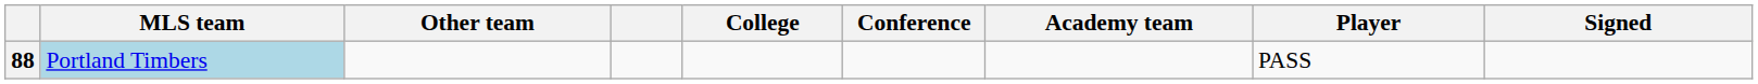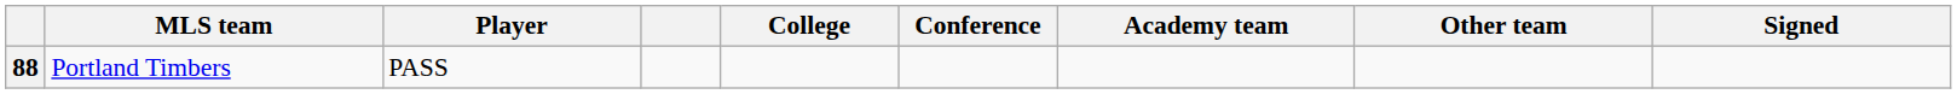 <table class="wikitable sortable" style="width:95%">
 <tr>
 <th width=2%></th>
 <th width=17%>MLS team</th>
-<th width="15%">Other team</th>
+<th width=13%>Player</th>
 <th width=4%></th>
 <th width="9%">College</th>
 <th width=8%>Conference</th>
 <th width="15%">Academy team</th>
-<th width=13%>Player</th>
+<th width="15%">Other team</th>
 <th width=15%>Signed</th>
 </tr>
 <tr>
 <th>88</th>
-<td style="background: lightblue;"><a href='#'>Portland Timbers</a></td>
+<td><a href='#'>Portland Timbers</a></td>
+<td>PASS</td>
 <td></td>
 <td></td>
 <td></td>
 <td></td>
 <td></td>
-<td>PASS</td>
 <td></td>
 </tr>
 </table>
